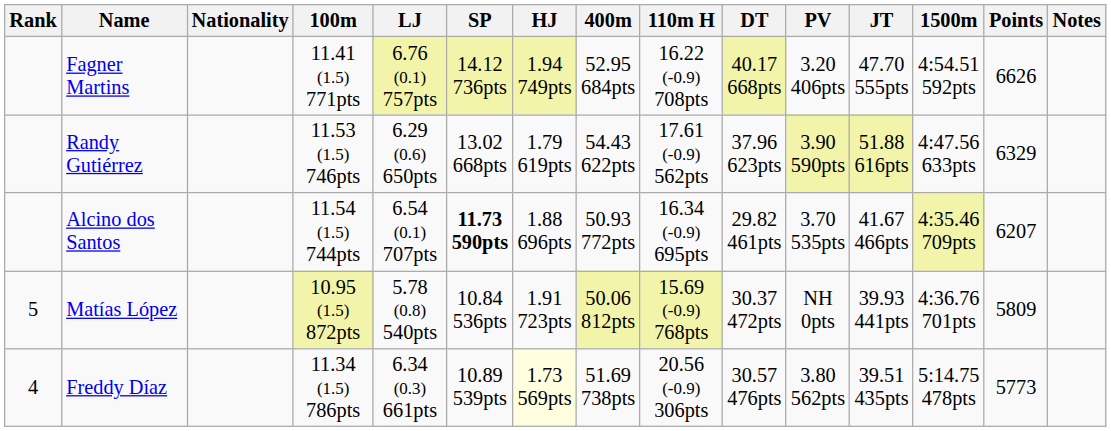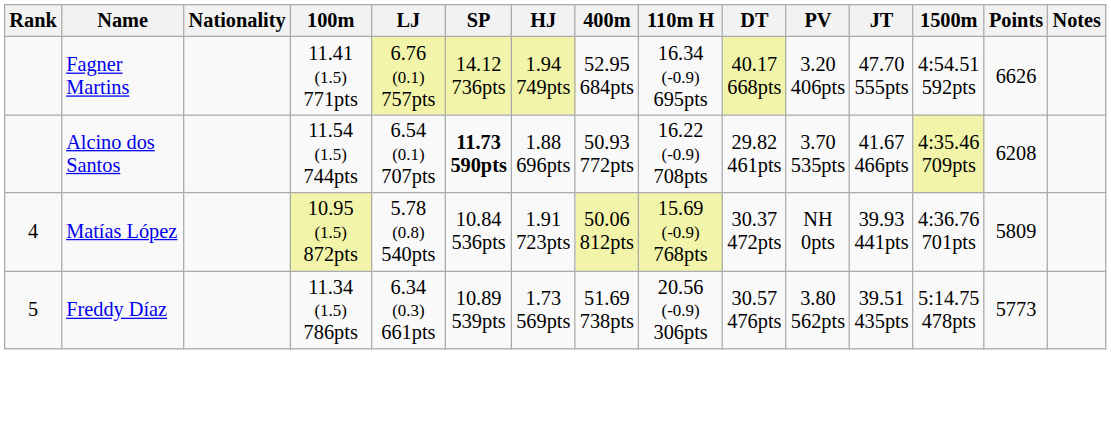 <table class="wikitable sortable" style="text-align:center">
 <tr>
 <th>Rank</th>
 <th>Name</th>
 <th>Nationality</th>
 <th>100m</th>
 <th>LJ</th>
 <th>SP</th>
 <th>HJ</th>
 <th>400m</th>
 <th>110m H</th>
 <th>DT</th>
 <th>PV</th>
 <th>JT</th>
 <th>1500m</th>
 <th>Points</th>
 <th>Notes</th>
 </tr>
 <tr>
 <td align=center></td>
 <td align=left><a href='#'>Fagner Martins</a></td>
 <td align=left></td>
 <td>11.41 <small>(1.5)</small><br> 771pts</td>
 <td bgcolor=#F2F5A9>6.76 <small>(0.1)</small><br> 757pts</td>
 <td bgcolor=#F2F5A9>14.12<br> 736pts</td>
 <td bgcolor=#F2F5A9>1.94<br> 749pts</td>
 <td>52.95<br> 684pts</td>
-<td>16.22 <small>(-0.9)</small><br> 708pts</td>
+<td>16.34 <small>(-0.9)</small><br> 695pts</td>
 <td bgcolor=#F2F5A9>40.17<br> 668pts</td>
 <td>3.20<br> 406pts</td>
 <td>47.70<br> 555pts</td>
 <td>4:54.51<br> 592pts</td>
 <td>6626</td>
-<td></td>
-</tr>
-<tr>
-<td align=center></td>
-<td align=left><a href='#'>Randy Gutiérrez</a></td>
-<td align=left></td>
-<td>11.53 <small>(1.5)</small><br> 746pts</td>
-<td>6.29 <small>(0.6)</small><br> 650pts</td>
-<td>13.02<br> 668pts</td>
-<td>1.79<br> 619pts</td>
-<td>54.43<br> 622pts</td>
-<td>17.61 <small>(-0.9)</small><br> 562pts</td>
-<td>37.96<br> 623pts</td>
-<td bgcolor=#F2F5A9>3.90<br> 590pts</td>
-<td bgcolor=#F2F5A9>51.88<br> 616pts</td>
-<td>4:47.56<br> 633pts</td>
-<td>6329</td>
 <td></td>
 </tr>
 <tr>
 <td align=center></td>
 <td align=left><a href='#'>Alcino dos Santos</a></td>
 <td align=left></td>
 <td>11.54 <small>(1.5)</small><br> 744pts</td>
 <td>6.54 <small>(0.1)</small><br> 707pts</td>
 <td><strong>11.73<br> 590pts</strong></td>
 <td>1.88<br> 696pts</td>
 <td>50.93<br> 772pts</td>
-<td>16.34 <small>(-0.9)</small><br> 695pts</td>
+<td>16.22 <small>(-0.9)</small><br> 708pts</td>
 <td>29.82<br> 461pts</td>
 <td>3.70<br> 535pts</td>
 <td>41.67<br> 466pts</td>
 <td bgcolor=#F2F5A9>4:35.46<br> 709pts</td>
-<td>6207</td>
+<td>6208</td>
 <td></td>
 </tr>
 <tr>
-<td align=center>5</td>
+<td align=center>4</td>
 <td align=left><a href='#'>Matías López</a></td>
 <td align=left></td>
 <td bgcolor=#F2F5A9>10.95 <small>(1.5)</small><br> 872pts</td>
 <td>5.78 <small>(0.8)</small><br> 540pts</td>
 <td>10.84<br> 536pts</td>
 <td>1.91<br> 723pts</td>
 <td bgcolor=#F2F5A9>50.06<br> 812pts</td>
 <td bgcolor=#F2F5A9>15.69 <small>(-0.9)</small><br> 768pts</td>
 <td>30.37<br> 472pts</td>
 <td>NH<br> 0pts</td>
 <td>39.93<br> 441pts</td>
 <td>4:36.76<br> 701pts</td>
 <td>5809</td>
 <td></td>
 </tr>
 <tr>
-<td align=center>4</td>
+<td align=center>5</td>
 <td align=left><a href='#'>Freddy Díaz</a></td>
 <td align=left></td>
 <td>11.34 <small>(1.5)</small><br> 786pts</td>
 <td>6.34 <small>(0.3)</small><br> 661pts</td>
 <td>10.89<br> 539pts</td>
-<td style="background: lightyellow;">1.73<br> 569pts</td>
+<td>1.73<br> 569pts</td>
 <td>51.69<br> 738pts</td>
 <td>20.56 <small>(-0.9)</small><br> 306pts</td>
 <td>30.57<br> 476pts</td>
 <td>3.80<br> 562pts</td>
 <td>39.51<br> 435pts</td>
 <td>5:14.75<br> 478pts</td>
 <td>5773</td>
 <td></td>
 </tr>
 </table>
